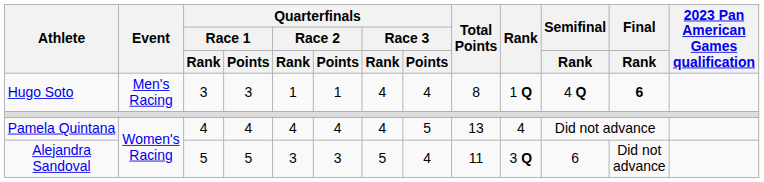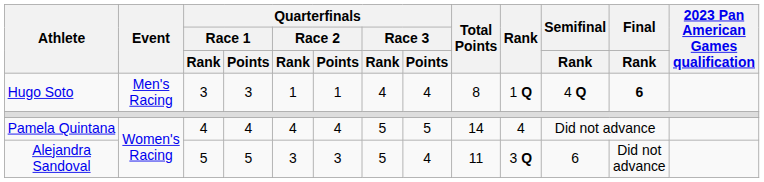 <table class="wikitable">
 <tr>
 <th rowspan="3">Athlete</th>
 <th rowspan="3">Event</th>
 <th colspan="6">Quarterfinals</th>
 <th rowspan="3">Total<br>Points</th>
 <th rowspan="3">Rank</th>
 <th rowspan="2">Semifinal</th>
 <th rowspan="2">Final</th>
 <th rowspan="3"><a href='#'>2023 Pan American <br> Games qualification</a></th>
 </tr>
 <tr>
 <th colspan="2">Race 1</th>
 <th colspan="2">Race 2</th>
 <th colspan="2">Race 3</th>
 </tr>
 <tr>
 <th>Rank</th>
 <th>Points</th>
 <th>Rank</th>
 <th>Points</th>
 <th>Rank</th>
 <th>Points</th>
 <th>Rank</th>
 <th>Rank</th>
 </tr>
 <tr align="center">
 <td style="white-space: nowrap;" align="left"><a href='#'>Hugo Soto</a></td>
 <td><a href='#'>Men's Racing</a></td>
 <td style="white-space: nowrap;">3</td>
 <td>3</td>
 <td>1</td>
 <td>1</td>
 <td>4</td>
 <td>4</td>
 <td>8</td>
 <td>1 <strong>Q</strong></td>
 <td>4 <strong>Q</strong></td>
 <td><strong>6</strong></td>
 <td></td>
 </tr>
 <tr bgcolor="#ddd">
 <td colspan="13"></td>
 </tr>
 <tr align="center">
 <td style="white-space: nowrap;" align="left"><a href='#'>Pamela Quintana</a></td>
 <td rowspan="2"><a href='#'>Women's Racing</a></td>
 <td>4</td>
 <td>4</td>
 <td>4</td>
 <td>4</td>
-<td>4</td>
 <td>5</td>
-<td>13</td>
+<td>5</td>
+<td>14</td>
 <td>4</td>
 <td colspan="2">Did not advance</td>
 <td></td>
 </tr>
 <tr align="center">
 <td><a href='#'>Alejandra Sandoval</a></td>
 <td>5</td>
 <td>5</td>
 <td>3</td>
 <td>3</td>
 <td>5</td>
 <td>4</td>
 <td>11</td>
 <td>3 <strong>Q</strong></td>
 <td>6</td>
 <td>Did not advance</td>
 <td></td>
 </tr>
 </table>
